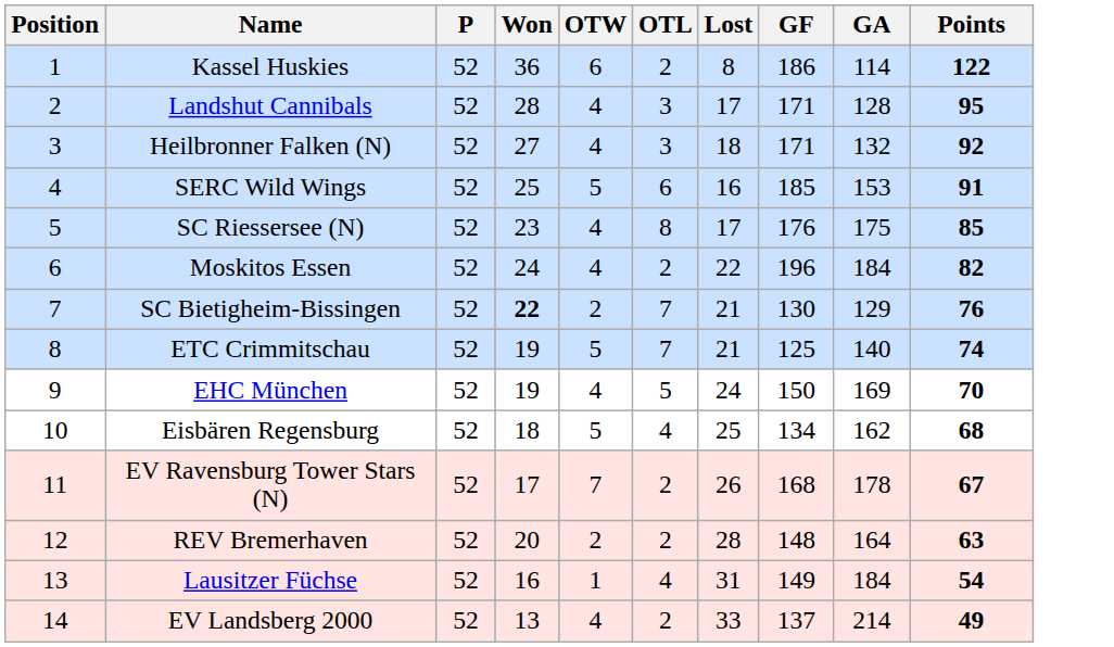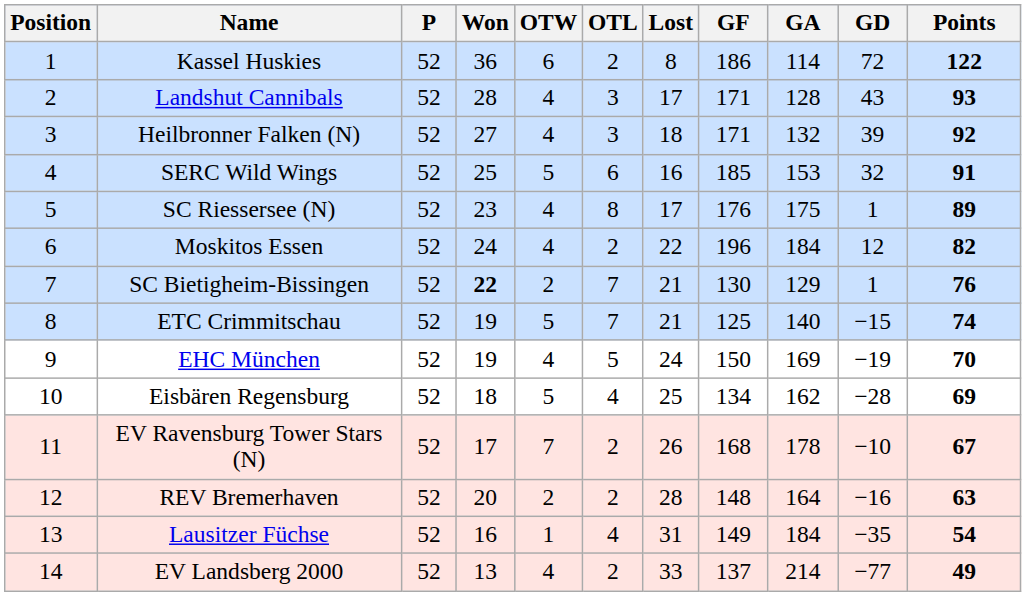 <table class="wikitable">
 <tr style="background:#cae1ff;">
 <th style="width:30px;">Position</th>
 <th style="width:200px;">Name</th>
 <th style="width:30px;">P</th>
 <th style="width:30px;">Won</th>
 <th style="width:30px;">OTW</th>
 <th style="width:30px;">OTL</th>
 <th style="width:30px;">Lost</th>
 <th style="width:40px;">GF</th>
 <th style="width:40px;">GA</th>
+<th style="width:40px;">GD</th>
 <th style="width:70px;">Points</th>
 </tr>
 <tr style="background:#cae1ff; text-align:center;">
 <td>1</td>
 <td>Kassel Huskies</td>
 <td>52</td>
 <td>36</td>
 <td>6</td>
 <td>2</td>
 <td>8</td>
 <td>186</td>
 <td>114</td>
+<td>72</td>
 <td><strong>122</strong></td>
 </tr>
 <tr style="background:#cae1ff; text-align:center;">
 <td>2</td>
 <td><a href='#'>Landshut Cannibals</a></td>
 <td>52</td>
 <td>28</td>
 <td>4</td>
 <td>3</td>
 <td>17</td>
 <td>171</td>
 <td>128</td>
-<td><strong>95</strong></td>
+<td>43</td>
+<td><strong>93</strong></td>
 </tr>
 <tr style="background:#cae1ff; text-align:center;">
 <td>3</td>
 <td>Heilbronner Falken (N)</td>
 <td>52</td>
 <td>27</td>
 <td>4</td>
 <td>3</td>
 <td>18</td>
 <td>171</td>
 <td>132</td>
+<td>39</td>
 <td><strong>92</strong></td>
 </tr>
 <tr style="background:#cae1ff; text-align:center;">
 <td>4</td>
 <td>SERC Wild Wings</td>
 <td>52</td>
 <td>25</td>
 <td>5</td>
 <td>6</td>
 <td>16</td>
 <td>185</td>
 <td>153</td>
+<td>32</td>
 <td><strong>91</strong></td>
 </tr>
 <tr style="background:#cae1ff; text-align:center;">
 <td>5</td>
 <td>SC Riessersee (N)</td>
 <td>52</td>
 <td>23</td>
 <td>4</td>
 <td>8</td>
 <td>17</td>
 <td>176</td>
 <td>175</td>
-<td><strong>85</strong></td>
+<td>1</td>
+<td><strong>89</strong></td>
 </tr>
 <tr style="background:#cae1ff; text-align:center;">
 <td>6</td>
 <td>Moskitos Essen</td>
 <td>52</td>
 <td>24</td>
 <td>4</td>
 <td>2</td>
 <td>22</td>
 <td>196</td>
 <td>184</td>
+<td>12</td>
 <td><strong>82</strong></td>
 </tr>
 <tr style="background:#cae1ff; text-align:center;">
 <td>7</td>
 <td>SC Bietigheim-Bissingen</td>
 <td>52</td>
 <td><strong>22</strong></td>
 <td>2</td>
 <td>7</td>
 <td>21</td>
 <td>130</td>
 <td>129</td>
+<td>1</td>
 <td><strong>76</strong></td>
 </tr>
 <tr style="background:#cae1ff; text-align:center;">
 <td>8</td>
 <td>ETC Crimmitschau</td>
 <td>52</td>
 <td>19</td>
 <td>5</td>
 <td>7</td>
 <td>21</td>
 <td>125</td>
 <td>140</td>
+<td>−15</td>
 <td><strong>74</strong></td>
 </tr>
 <tr style="background:#fff; text-align:center;">
 <td>9</td>
 <td><a href='#'>EHC München</a></td>
 <td>52</td>
 <td>19</td>
 <td>4</td>
 <td>5</td>
 <td>24</td>
 <td>150</td>
 <td>169</td>
+<td>−19</td>
 <td><strong>70</strong></td>
 </tr>
 <tr style="background:#fff; text-align:center;">
 <td>10</td>
 <td>Eisbären Regensburg</td>
 <td>52</td>
 <td>18</td>
 <td>5</td>
 <td>4</td>
 <td>25</td>
 <td>134</td>
 <td>162</td>
-<td><strong>68</strong></td>
+<td>−28</td>
+<td><strong>69</strong></td>
 </tr>
 <tr style="background:#ffe4e1; text-align:center;">
 <td>11</td>
 <td>EV Ravensburg Tower Stars (N)</td>
 <td>52</td>
 <td>17</td>
 <td>7</td>
 <td>2</td>
 <td>26</td>
 <td>168</td>
 <td>178</td>
+<td>−10</td>
 <td><strong>67</strong></td>
 </tr>
 <tr style="background:#ffe4e1; text-align:center;">
 <td>12</td>
 <td>REV Bremerhaven</td>
 <td>52</td>
 <td>20</td>
 <td>2</td>
 <td>2</td>
 <td>28</td>
 <td>148</td>
 <td>164</td>
+<td>−16</td>
 <td><strong>63</strong></td>
 </tr>
 <tr style="background:#ffe4e1; text-align:center;">
 <td>13</td>
 <td><a href='#'>Lausitzer Füchse</a></td>
 <td>52</td>
 <td>16</td>
 <td>1</td>
 <td>4</td>
 <td>31</td>
 <td>149</td>
 <td>184</td>
+<td>−35</td>
 <td><strong>54</strong></td>
 </tr>
 <tr style="background:#ffe4e1; text-align:center;">
 <td>14</td>
 <td>EV Landsberg 2000</td>
 <td>52</td>
 <td>13</td>
 <td>4</td>
 <td>2</td>
 <td>33</td>
 <td>137</td>
 <td>214</td>
+<td>−77</td>
 <td><strong>49</strong></td>
 </tr>
 </table>
